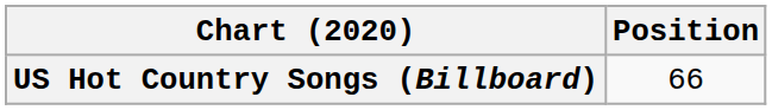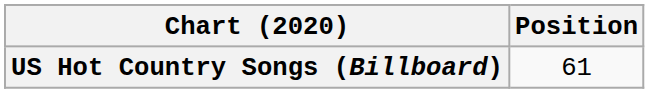 <table class="wikitable plainrowheaders" style="text-align:center">
 <tr>
 <th scope="col">Chart (2020)</th>
 <th scope="col">Position</th>
 </tr>
 <tr>
 <th scope="row">US Hot Country Songs (<em>Billboard</em>)</th>
-<td>66</td>
+<td>61</td>
 </tr>
 </table>
